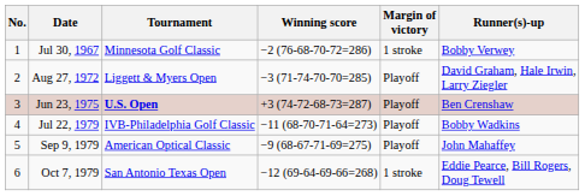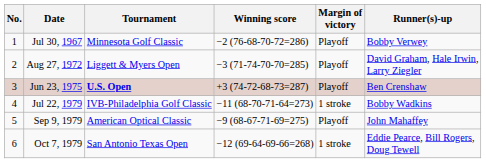 <table class="wikitable" style="font-size:95%;">
 <tr>
 <th>No.</th>
 <th>Date</th>
 <th>Tournament</th>
 <th>Winning score</th>
 <th>Margin of<br>victory</th>
 <th>Runner(s)-up</th>
 </tr>
 <tr>
 <td align=center>1</td>
 <td align=right>Jul 30, <a href='#'>1967</a></td>
 <td><a href='#'>Minnesota Golf Classic</a></td>
 <td>−2 (76-68-70-72=286)</td>
-<td>1 stroke</td>
+<td>Playoff</td>
 <td> <a href='#'>Bobby Verwey</a></td>
 </tr>
 <tr>
 <td align=center>2</td>
 <td align=right>Aug 27, <a href='#'>1972</a></td>
 <td><a href='#'>Liggett & Myers Open</a></td>
 <td>−3 (71-74-70-70=285)</td>
 <td>Playoff</td>
 <td> <a href='#'>David Graham</a>,  <a href='#'>Hale Irwin</a>,<br> <a href='#'>Larry Ziegler</a></td>
 </tr>
 <tr style="background:#e5d1cb;">
 <td align=center>3</td>
 <td align=right>Jun 23, <a href='#'>1975</a></td>
 <td><strong><a href='#'>U.S. Open</a></strong></td>
 <td>+3 (74-72-68-73=287)</td>
 <td>Playoff</td>
 <td> <a href='#'>Ben Crenshaw</a></td>
 </tr>
 <tr>
 <td align=center>4</td>
 <td align=right>Jul 22, <a href='#'>1979</a></td>
 <td><a href='#'>IVB-Philadelphia Golf Classic</a></td>
 <td>−11 (68-70-71-64=273)</td>
-<td>Playoff</td>
+<td>1 stroke</td>
 <td> <a href='#'>Bobby Wadkins</a></td>
 </tr>
 <tr>
 <td align=center>5</td>
 <td align=right>Sep 9, 1979</td>
 <td><a href='#'>American Optical Classic</a></td>
 <td>−9 (68-67-71-69=275)</td>
 <td>Playoff</td>
 <td> <a href='#'>John Mahaffey</a></td>
 </tr>
 <tr>
 <td align=center>6</td>
 <td align=right>Oct 7, 1979</td>
 <td><a href='#'>San Antonio Texas Open</a></td>
 <td>−12 (69-64-69-66=268)</td>
 <td>1 stroke</td>
 <td> <a href='#'>Eddie Pearce</a>,  <a href='#'>Bill Rogers</a>,<br> <a href='#'>Doug Tewell</a></td>
 </tr>
 </table>
